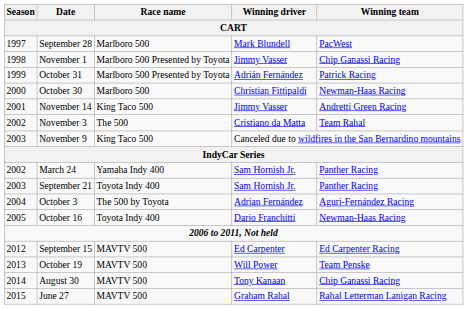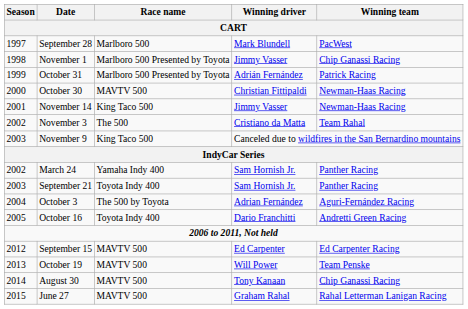 <table class="wikitable" style="font-size: 95%;">
 <tr>
 <th>Season</th>
 <th>Date</th>
 <th>Race name</th>
 <th>Winning driver</th>
 <th>Winning team</th>
 </tr>
 <tr>
 <th colspan=7>CART</th>
 </tr>
 <tr>
 <td>1997</td>
 <td>September 28</td>
 <td>Marlboro 500</td>
 <td> <a href='#'>Mark Blundell</a></td>
 <td><a href='#'>PacWest</a></td>
 </tr>
 <tr>
 <td>1998</td>
 <td>November 1</td>
 <td>Marlboro 500 Presented by Toyota</td>
 <td> <a href='#'>Jimmy Vasser</a></td>
 <td><a href='#'>Chip Ganassi Racing</a></td>
 </tr>
 <tr>
 <td>1999</td>
 <td>October 31</td>
 <td>Marlboro 500 Presented by Toyota</td>
 <td> <a href='#'>Adrián Fernández</a></td>
 <td><a href='#'>Patrick Racing</a></td>
 </tr>
 <tr>
 <td>2000</td>
 <td>October 30</td>
-<td>Marlboro 500</td>
+<td>MAVTV 500</td>
 <td> <a href='#'>Christian Fittipaldi</a></td>
 <td><a href='#'>Newman-Haas Racing</a></td>
 </tr>
 <tr>
 <td>2001</td>
 <td>November 14</td>
 <td>King Taco 500</td>
 <td> <a href='#'>Jimmy Vasser</a></td>
-<td><a href='#'>Andretti Green Racing</a></td>
+<td><a href='#'>Newman-Haas Racing</a></td>
 </tr>
 <tr>
 <td>2002</td>
 <td>November 3</td>
 <td>The 500</td>
 <td> <a href='#'>Cristiano da Matta</a></td>
 <td><a href='#'>Team Rahal</a></td>
 </tr>
 <tr>
 <td>2003</td>
 <td>November 9</td>
 <td>King Taco 500</td>
 <td colspan=2>Canceled due to <a href='#'>wildfires in the San Bernardino mountains</a></td>
 </tr>
 <tr>
 <th colspan=7>IndyCar Series</th>
 </tr>
 <tr>
 <td>2002</td>
 <td>March 24</td>
 <td>Yamaha Indy 400</td>
 <td> <a href='#'>Sam Hornish Jr.</a></td>
 <td><a href='#'>Panther Racing</a></td>
 </tr>
 <tr>
 <td>2003</td>
 <td>September 21</td>
 <td>Toyota Indy 400</td>
 <td> <a href='#'>Sam Hornish Jr.</a></td>
 <td><a href='#'>Panther Racing</a></td>
 </tr>
 <tr>
 <td>2004</td>
 <td>October 3</td>
 <td>The 500 by Toyota</td>
 <td> <a href='#'>Adrian Fernández</a></td>
 <td><a href='#'>Aguri-Fernández Racing</a></td>
 </tr>
 <tr>
 <td>2005</td>
 <td>October 16</td>
 <td>Toyota Indy 400</td>
 <td> <a href='#'>Dario Franchitti</a></td>
-<td><a href='#'>Newman-Haas Racing</a></td>
+<td><a href='#'>Andretti Green Racing</a></td>
 </tr>
 <tr>
 <td align=center colspan=5><strong><em>2006 to 2011, Not held</em></strong></td>
 </tr>
 <tr>
 <td>2012</td>
 <td>September 15</td>
 <td>MAVTV 500</td>
 <td> <a href='#'>Ed Carpenter</a></td>
 <td><a href='#'>Ed Carpenter Racing</a></td>
 </tr>
 <tr>
 <td>2013</td>
 <td>October 19</td>
 <td>MAVTV 500</td>
 <td> <a href='#'>Will Power</a></td>
 <td><a href='#'>Team Penske</a></td>
 </tr>
 <tr>
 <td>2014</td>
 <td>August 30</td>
 <td>MAVTV 500</td>
 <td> <a href='#'>Tony Kanaan</a></td>
 <td><a href='#'>Chip Ganassi Racing</a></td>
 </tr>
 <tr>
 <td>2015</td>
 <td>June 27</td>
 <td>MAVTV 500</td>
 <td> <a href='#'>Graham Rahal</a></td>
 <td><a href='#'>Rahal Letterman Lanigan Racing</a></td>
 </tr>
 </table>
